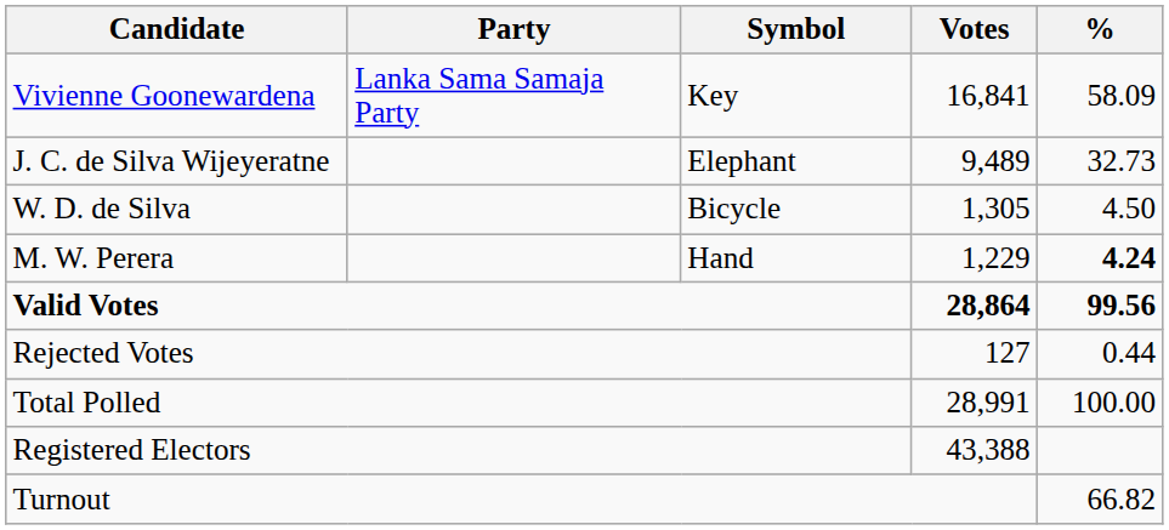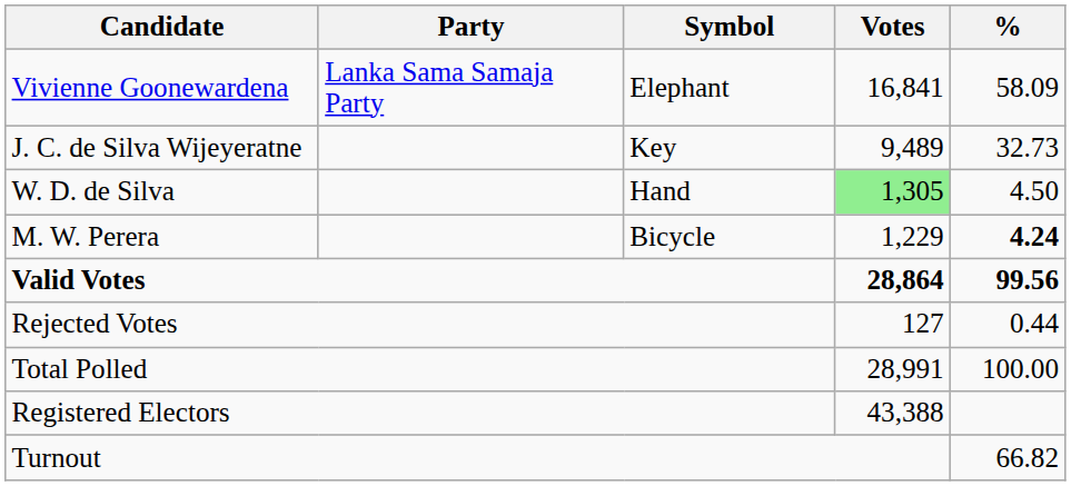 <table class="wikitable" border="1" style="text-align:right;">
 <tr>
 <th align=left width="180">Candidate</th>
 <th align=left width="180">Party</th>
 <th align=left width="120">Symbol</th>
 <th align=left width="60">Votes</th>
 <th align=left width="60">%</th>
 </tr>
 <tr>
 <td align=left><a href='#'>Vivienne Goonewardena</a></td>
 <td align=left><a href='#'>Lanka Sama Samaja Party</a></td>
-<td align=left>Key</td>
+<td align=left>Elephant</td>
 <td align=right>16,841</td>
 <td align=right>58.09</td>
 </tr>
 <tr>
 <td align=left>J. C. de Silva Wijeyeratne</td>
 <td></td>
-<td align=left>Elephant</td>
+<td align=left>Key</td>
 <td align=right>9,489</td>
 <td align=right>32.73</td>
 </tr>
 <tr>
 <td align=left>W. D. de Silva</td>
 <td></td>
-<td align=left>Bicycle</td>
-<td align=right>1,305</td>
+<td align=left>Hand</td>
+<td align=right style="background: lightgreen;">1,305</td>
 <td align=right>4.50</td>
 </tr>
 <tr>
 <td align=left>M. W. Perera</td>
 <td></td>
-<td align=left>Hand</td>
+<td align=left>Bicycle</td>
 <td align=right>1,229</td>
 <td align=right><strong>4.24</strong></td>
 </tr>
 <tr>
 <td align=left colspan=3><strong>Valid Votes</strong></td>
 <td align=right><strong>28,864</strong></td>
 <td align=right><strong>99.56</strong></td>
 </tr>
 <tr>
 <td align=left colspan=3>Rejected Votes</td>
 <td align=right>127</td>
 <td align=right>0.44</td>
 </tr>
 <tr>
 <td align=left colspan=3>Total Polled</td>
 <td align=right>28,991</td>
 <td align=right>100.00</td>
 </tr>
 <tr>
 <td align=left colspan=3>Registered Electors</td>
 <td align=right>43,388</td>
 <td></td>
 </tr>
 <tr>
 <td align=left colspan=4>Turnout</td>
 <td align=right>66.82</td>
 </tr>
 </table>
